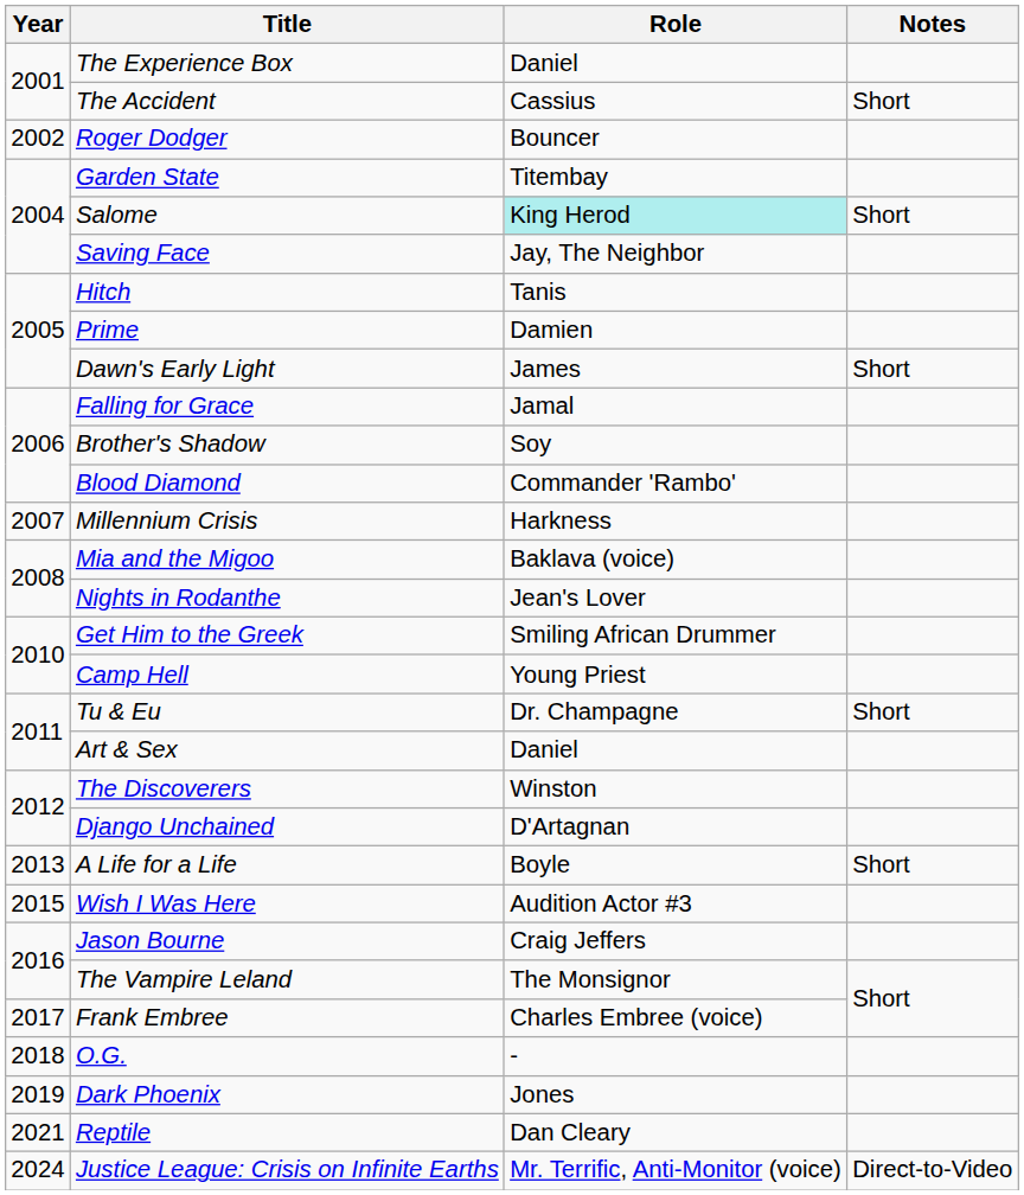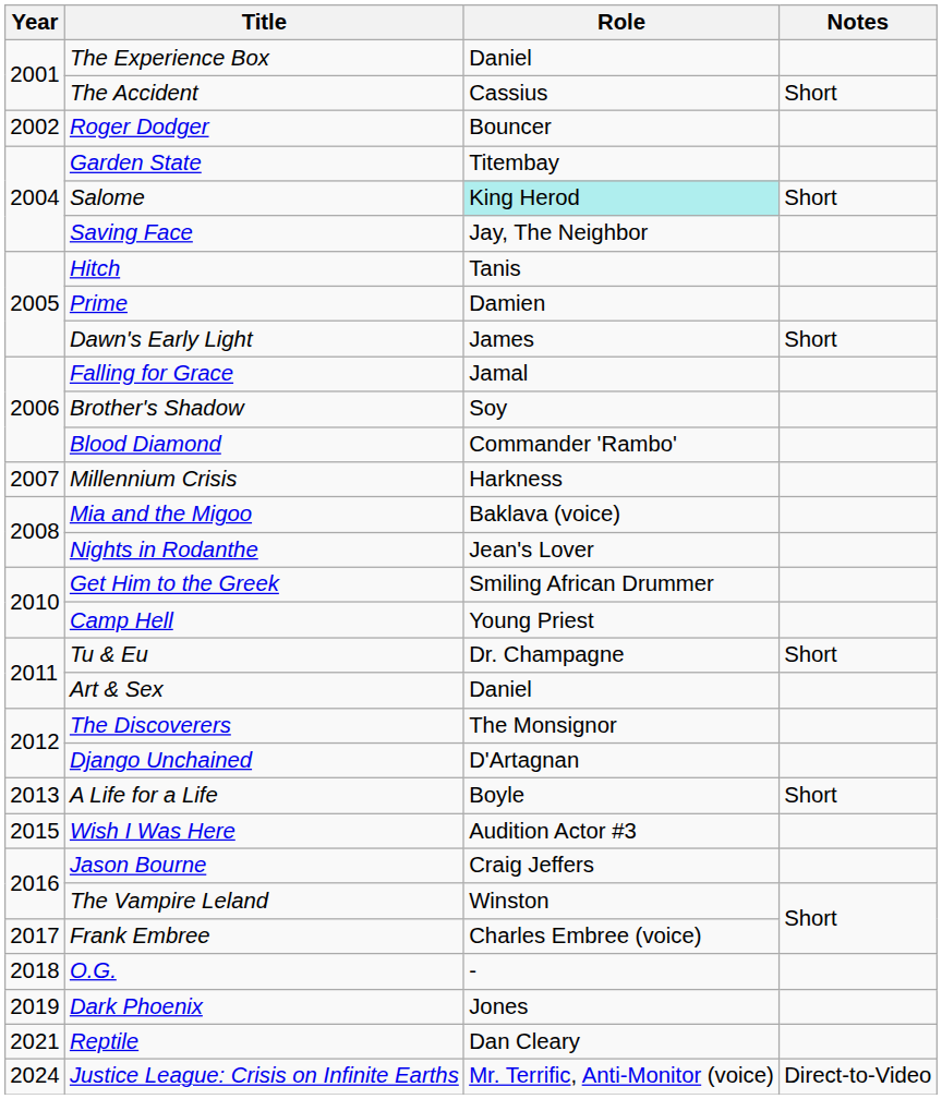 <table class="wikitable sortable">
 <tr>
 <th>Year</th>
 <th>Title</th>
 <th>Role</th>
 <th>Notes</th>
 </tr>
 <tr>
 <td rowspan=2>2001</td>
 <td><em>The Experience Box</em></td>
 <td>Daniel</td>
 <td></td>
 </tr>
 <tr>
 <td><em>The Accident</em></td>
 <td>Cassius</td>
 <td>Short</td>
 </tr>
 <tr>
 <td>2002</td>
 <td><em><a href='#'>Roger Dodger</a></em></td>
 <td>Bouncer</td>
 <td></td>
 </tr>
 <tr>
 <td rowspan=3>2004</td>
 <td><em><a href='#'>Garden State</a></em></td>
 <td>Titembay</td>
 <td></td>
 </tr>
 <tr>
 <td><em>Salome</em></td>
 <td style="background: paleturquoise;">King Herod</td>
 <td>Short</td>
 </tr>
 <tr>
 <td><em><a href='#'>Saving Face</a></em></td>
 <td>Jay, The Neighbor</td>
 <td></td>
 </tr>
 <tr>
 <td rowspan=3>2005</td>
 <td><em><a href='#'>Hitch</a></em></td>
 <td>Tanis</td>
 <td></td>
 </tr>
 <tr>
 <td><em><a href='#'>Prime</a></em></td>
 <td>Damien</td>
 <td></td>
 </tr>
 <tr>
 <td><em>Dawn's Early Light</em></td>
 <td>James</td>
 <td>Short</td>
 </tr>
 <tr>
 <td rowspan=3>2006</td>
 <td><em><a href='#'>Falling for Grace</a></em></td>
 <td>Jamal</td>
 <td></td>
 </tr>
 <tr>
 <td><em>Brother's Shadow</em></td>
 <td>Soy</td>
 <td></td>
 </tr>
 <tr>
 <td><em><a href='#'>Blood Diamond</a></em></td>
 <td>Commander 'Rambo'</td>
 <td></td>
 </tr>
 <tr>
 <td>2007</td>
 <td><em>Millennium Crisis</em></td>
 <td>Harkness</td>
 <td></td>
 </tr>
 <tr>
 <td rowspan=2>2008</td>
 <td><em><a href='#'>Mia and the Migoo</a></em></td>
 <td>Baklava (voice)</td>
 <td></td>
 </tr>
 <tr>
 <td><em><a href='#'>Nights in Rodanthe</a></em></td>
 <td>Jean's Lover</td>
 <td></td>
 </tr>
 <tr>
 <td rowspan=2>2010</td>
 <td><em><a href='#'>Get Him to the Greek</a></em></td>
 <td>Smiling African Drummer</td>
 <td></td>
 </tr>
 <tr>
 <td><em><a href='#'>Camp Hell</a></em></td>
 <td>Young Priest</td>
 <td></td>
 </tr>
 <tr>
 <td rowspan=2>2011</td>
 <td><em>Tu & Eu</em></td>
 <td>Dr. Champagne</td>
 <td>Short</td>
 </tr>
 <tr>
 <td><em>Art & Sex</em></td>
 <td>Daniel</td>
 <td></td>
 </tr>
 <tr>
 <td rowspan=2>2012</td>
 <td><em><a href='#'>The Discoverers</a></em></td>
-<td>Winston</td>
+<td>The Monsignor</td>
 <td></td>
 </tr>
 <tr>
 <td><em><a href='#'>Django Unchained</a></em></td>
 <td>D'Artagnan</td>
 <td></td>
 </tr>
 <tr>
 <td>2013</td>
 <td><em>A Life for a Life</em></td>
 <td>Boyle</td>
 <td>Short</td>
 </tr>
 <tr>
 <td>2015</td>
 <td><em><a href='#'>Wish I Was Here</a></em></td>
 <td>Audition Actor #3</td>
 <td></td>
 </tr>
 <tr>
 <td rowspan=2>2016</td>
 <td><em><a href='#'>Jason Bourne</a></em></td>
 <td>Craig Jeffers</td>
 <td></td>
 </tr>
 <tr>
 <td><em>The Vampire Leland</em></td>
-<td>The Monsignor</td>
+<td>Winston</td>
 <td rowspan=2>Short</td>
 </tr>
 <tr>
 <td>2017</td>
 <td><em>Frank Embree</em></td>
 <td>Charles Embree (voice)</td>
 </tr>
 <tr>
 <td>2018</td>
 <td><em><a href='#'>O.G.</a></em></td>
 <td>-</td>
 <td></td>
 </tr>
 <tr>
 <td>2019</td>
 <td><em><a href='#'>Dark Phoenix</a></em></td>
 <td>Jones</td>
 <td></td>
 </tr>
 <tr>
 <td>2021</td>
 <td><em><a href='#'>Reptile</a></em></td>
 <td>Dan Cleary</td>
 <td></td>
 </tr>
 <tr>
 <td>2024</td>
 <td><em><a href='#'>Justice League: Crisis on Infinite Earths</a></em></td>
 <td><a href='#'>Mr. Terrific</a>, <a href='#'>Anti-Monitor</a> (voice)</td>
 <td>Direct-to-Video</td>
 </tr>
 </table>
